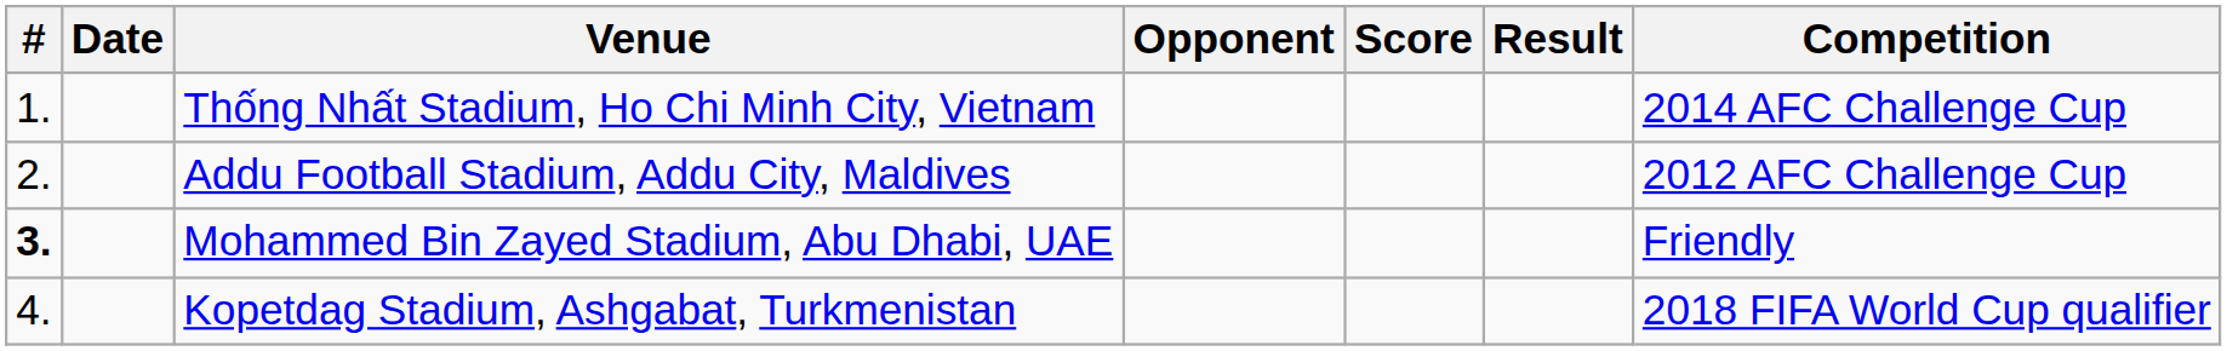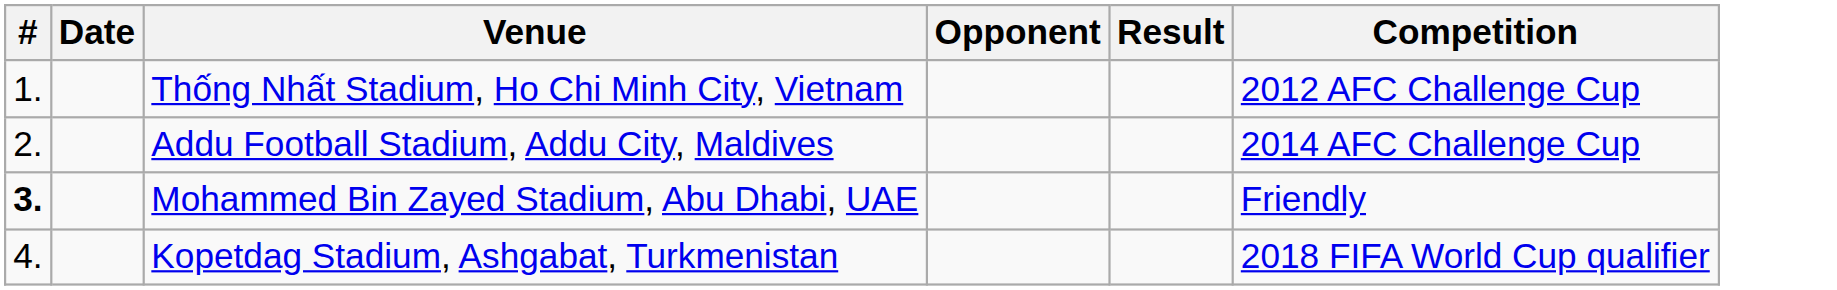 <table class="wikitable">
 <tr>
 <th>#</th>
 <th>Date</th>
 <th>Venue</th>
 <th>Opponent</th>
-<th>Score</th>
 <th>Result</th>
 <th>Competition</th>
 </tr>
 <tr>
 <td>1.</td>
 <td></td>
 <td><a href='#'>Thống Nhất Stadium</a>, <a href='#'>Ho Chi Minh City</a>, <a href='#'>Vietnam</a></td>
 <td></td>
 <td></td>
-<td></td>
-<td><a href='#'>2014 AFC Challenge Cup</a></td>
+<td><a href='#'>2012 AFC Challenge Cup</a></td>
 </tr>
 <tr>
 <td>2.</td>
 <td></td>
 <td><a href='#'>Addu Football Stadium</a>, <a href='#'>Addu City</a>, <a href='#'>Maldives</a></td>
 <td></td>
 <td></td>
-<td></td>
-<td><a href='#'>2012 AFC Challenge Cup</a></td>
+<td><a href='#'>2014 AFC Challenge Cup</a></td>
 </tr>
 <tr>
 <td><strong>3.</strong></td>
 <td></td>
 <td><a href='#'>Mohammed Bin Zayed Stadium</a>, <a href='#'>Abu Dhabi</a>, <a href='#'>UAE</a></td>
-<td></td>
 <td></td>
 <td></td>
 <td><a href='#'>Friendly</a></td>
 </tr>
 <tr>
 <td>4.</td>
 <td></td>
 <td><a href='#'>Kopetdag Stadium</a>, <a href='#'>Ashgabat</a>, <a href='#'>Turkmenistan</a></td>
 <td></td>
 <td></td>
-<td></td>
 <td><a href='#'>2018 FIFA World Cup qualifier</a></td>
 </tr>
 </table>
